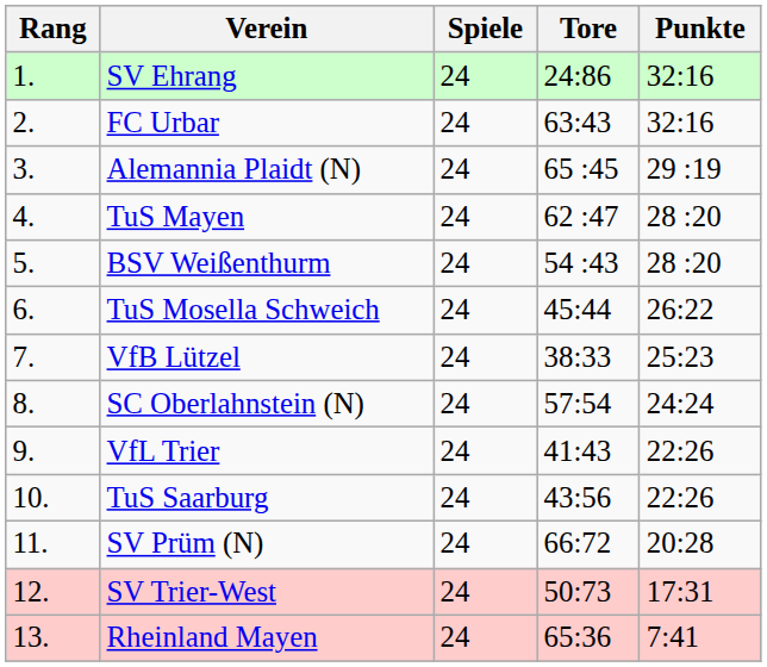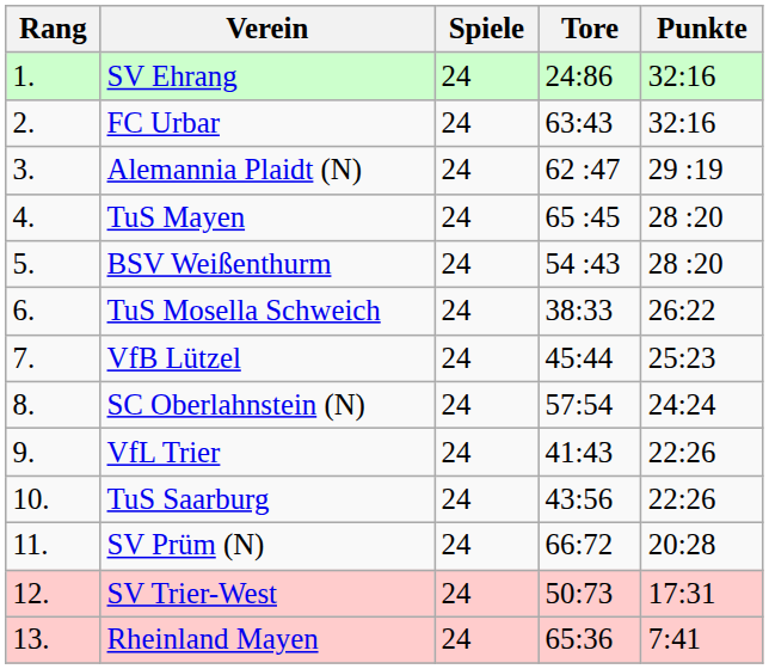 <table class="wikitable" style="width:410px;">
 <tr>
 <th>Rang</th>
 <th>Verein</th>
 <th>Spiele</th>
 <th>Tore</th>
 <th>Punkte</th>
 </tr>
 <tr bgcolor="ccffcc">
 <td>1.</td>
 <td><a href='#'>SV Ehrang</a></td>
 <td>24</td>
 <td>24:86</td>
 <td>32:16</td>
 </tr>
 <tr>
 <td>2.</td>
 <td><a href='#'>FC Urbar</a></td>
 <td>24</td>
 <td>63:43</td>
 <td>32:16</td>
 </tr>
 <tr>
 <td>3.</td>
 <td><a href='#'>Alemannia Plaidt</a> (N)</td>
 <td>24</td>
-<td>65 :45</td>
+<td>62 :47</td>
 <td>29 :19</td>
 </tr>
 <tr>
 <td>4.</td>
 <td><a href='#'>TuS Mayen</a></td>
 <td>24</td>
-<td>62 :47</td>
+<td>65 :45</td>
 <td>28 :20</td>
 </tr>
 <tr>
 <td>5.</td>
 <td><a href='#'>BSV Weißenthurm</a></td>
 <td>24</td>
 <td>54 :43</td>
 <td>28 :20</td>
 </tr>
 <tr>
 <td>6.</td>
 <td><a href='#'>TuS Mosella Schweich</a></td>
 <td>24</td>
-<td>45:44</td>
+<td>38:33</td>
 <td>26:22</td>
 </tr>
 <tr>
 <td>7.</td>
 <td><a href='#'>VfB Lützel</a></td>
 <td>24</td>
-<td>38:33</td>
+<td>45:44</td>
 <td>25:23</td>
 </tr>
 <tr>
 <td>8.</td>
 <td><a href='#'>SC Oberlahnstein</a> (N)</td>
 <td>24</td>
 <td>57:54</td>
 <td>24:24</td>
 </tr>
 <tr>
 <td>9.</td>
 <td><a href='#'>VfL Trier</a></td>
 <td>24</td>
 <td>41:43</td>
 <td>22:26</td>
 </tr>
 <tr>
 <td>10.</td>
 <td><a href='#'>TuS Saarburg</a></td>
 <td>24</td>
 <td>43:56</td>
 <td>22:26</td>
 </tr>
 <tr>
 <td>11.</td>
 <td><a href='#'>SV Prüm</a> (N)</td>
 <td>24</td>
 <td>66:72</td>
 <td>20:28</td>
 </tr>
 <tr bgcolor="#ffcccc">
 <td>12.</td>
 <td><a href='#'>SV Trier-West</a></td>
 <td>24</td>
 <td>50:73</td>
 <td>17:31</td>
 </tr>
 <tr bgcolor="#ffcccc">
 <td>13.</td>
 <td><a href='#'>Rheinland Mayen</a></td>
 <td>24</td>
 <td>65:36</td>
 <td>7:41</td>
 </tr>
 </table>
